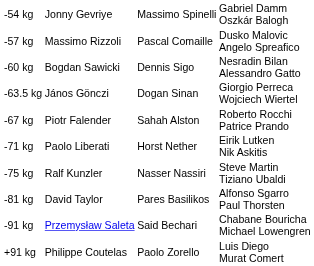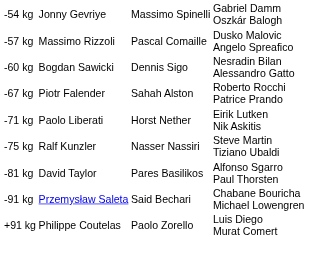 <table>
 <tr>
 <td>-54 kg</td>
 <td>Jonny Gevriye </td>
 <td>Massimo Spinelli </td>
 <td>Gabriel Damm <br>Oszkár Balogh </td>
 </tr>
 <tr>
 <td>-57 kg</td>
 <td>Massimo Rizzoli </td>
 <td>Pascal Comaille </td>
 <td>Dusko Malovic <br>Angelo Spreafico </td>
 </tr>
 <tr>
 <td>-60 kg</td>
 <td>Bogdan Sawicki </td>
 <td>Dennis Sigo </td>
 <td>Nesradin Bilan <br>Alessandro Gatto </td>
-</tr>
-<tr>
-<td>-63.5 kg</td>
-<td>János Gönczi </td>
-<td>Dogan Sinan </td>
-<td>Giorgio Perreca <br>Wojciech Wiertel </td>
 </tr>
 <tr>
 <td>-67 kg</td>
 <td>Piotr Falender </td>
 <td>Sahah Alston </td>
 <td>Roberto Rocchi <br>Patrice Prando </td>
 </tr>
 <tr>
 <td>-71 kg</td>
 <td>Paolo Liberati </td>
 <td>Horst Nether </td>
 <td>Eirik Lutken <br>Nik Askitis </td>
 </tr>
 <tr>
 <td>-75 kg</td>
 <td>Ralf Kunzler </td>
 <td>Nasser Nassiri </td>
 <td>Steve Martin <br>Tiziano Ubaldi </td>
 </tr>
 <tr>
 <td>-81 kg</td>
 <td>David Taylor </td>
 <td>Pares Basilikos </td>
 <td>Alfonso Sgarro <br>Paul Thorsten </td>
 </tr>
 <tr>
 <td>-91 kg</td>
 <td><a href='#'>Przemysław Saleta</a> </td>
 <td>Said Bechari </td>
 <td>Chabane Bouricha <br>Michael Lowengren </td>
 </tr>
 <tr>
 <td>+91 kg</td>
 <td>Philippe Coutelas </td>
 <td>Paolo Zorello </td>
 <td>Luis Diego <br>Murat Comert </td>
 </tr>
 <tr>
 </tr>
 </table>
